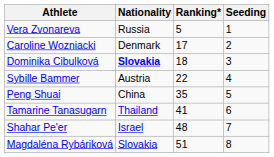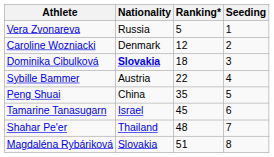 <table class="wikitable" border="1">
 <tr>
 <th>Athlete</th>
 <th>Nationality</th>
 <th>Ranking*</th>
 <th>Seeding</th>
 </tr>
 <tr>
 <td><a href='#'>Vera Zvonareva</a></td>
 <td> Russia</td>
 <td>5</td>
 <td>1</td>
 </tr>
 <tr>
 <td><a href='#'>Caroline Wozniacki</a></td>
 <td> Denmark</td>
-<td>17</td>
+<td>12</td>
 <td>2</td>
 </tr>
 <tr>
 <td><a href='#'>Dominika Cibulková</a></td>
 <td><strong> <a href='#'>Slovakia</a></strong></td>
 <td>18</td>
 <td>3</td>
 </tr>
 <tr>
 <td><a href='#'>Sybille Bammer</a></td>
 <td> Austria</td>
 <td>22</td>
 <td>4</td>
 </tr>
 <tr>
 <td><a href='#'>Peng Shuai</a></td>
 <td> China</td>
 <td>35</td>
 <td>5</td>
 </tr>
 <tr>
 <td><a href='#'>Tamarine Tanasugarn</a></td>
-<td> <a href='#'>Thailand</a></td>
-<td>41</td>
+<td> <a href='#'>Israel</a></td>
+<td>45</td>
 <td>6</td>
 </tr>
 <tr>
 <td><a href='#'>Shahar Pe'er</a></td>
-<td> <a href='#'>Israel</a></td>
+<td> <a href='#'>Thailand</a></td>
 <td>48</td>
 <td>7</td>
 </tr>
 <tr>
 <td><a href='#'>Magdaléna Rybáriková</a></td>
 <td> <a href='#'>Slovakia</a></td>
 <td>51</td>
 <td>8</td>
 </tr>
 </table>
